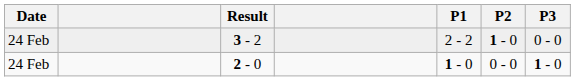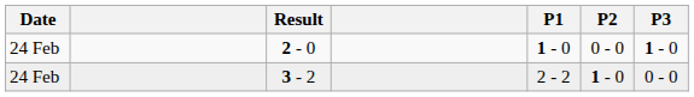 <table class="wikitable">
 <tr>
 <th width=50px>Date</th>
 <th width=165px></th>
 <th width=50px>Result</th>
 <th width=165px></th>
 <th width=40px>P1</th>
 <th width=40px>P2</th>
 <th width=40px>P3</th>
 </tr>
+<tr>
+<td>24 Feb</td>
+<td></td>
+<td align="center"><strong>2</strong> - 0</td>
+<td></td>
+<td align="center"><strong>1</strong> - 0</td>
+<td align="center">0 - 0</td>
+<td align="center"><strong>1</strong> - 0</td>
+</tr>
 <tr bgcolor="#EFEFEF">
 <td>24 Feb</td>
 <td></td>
 <td align="center"><strong>3</strong> - 2</td>
 <td></td>
 <td align="center">2 - 2</td>
 <td align="center"><strong>1</strong> - 0</td>
 <td align="center">0 - 0</td>
 </tr>
-<tr>
-<td>24 Feb</td>
-<td></td>
-<td align="center"><strong>2</strong> - 0</td>
-<td></td>
-<td align="center"><strong>1</strong> - 0</td>
-<td align="center">0 - 0</td>
-<td align="center"><strong>1</strong> - 0</td>
-</tr>
 </table>
